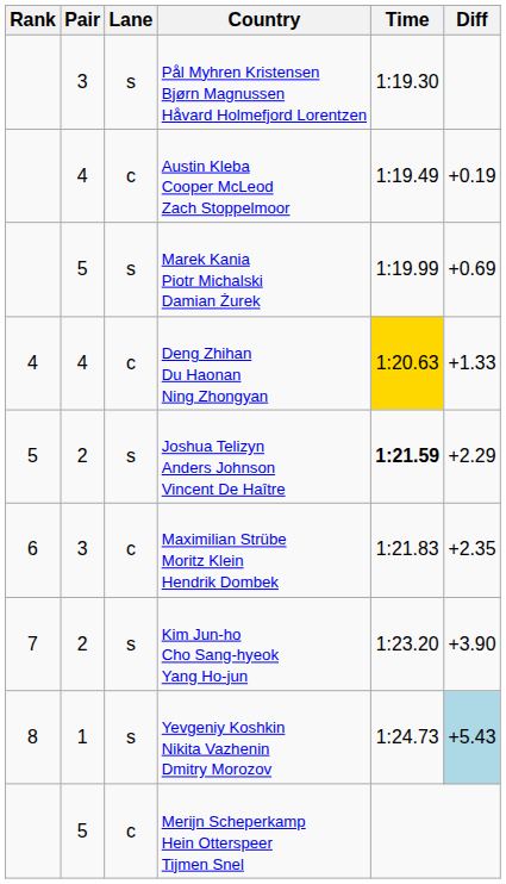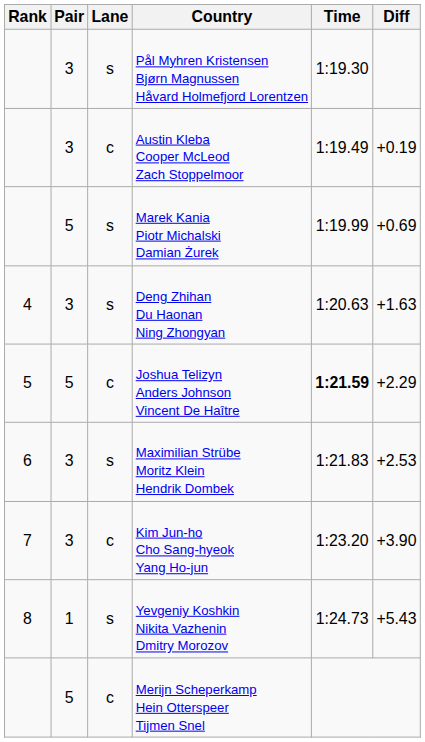 <table class="wikitable sortable" style="text-align:center">
 <tr>
 <th>Rank</th>
 <th>Pair</th>
 <th>Lane</th>
 <th>Country</th>
 <th>Time</th>
 <th>Diff</th>
 </tr>
 <tr>
 <td></td>
 <td>3</td>
 <td>s</td>
 <td align=left><br><small><a href='#'>Pål Myhren Kristensen</a><br><a href='#'>Bjørn Magnussen</a><br><a href='#'>Håvard Holmefjord Lorentzen</a></small></td>
 <td>1:19.30</td>
 <td></td>
 </tr>
 <tr>
 <td></td>
-<td>4</td>
+<td>3</td>
 <td>c</td>
 <td align=left><br><small><a href='#'>Austin Kleba</a><br><a href='#'>Cooper McLeod</a><br><a href='#'>Zach Stoppelmoor</a></small></td>
 <td>1:19.49</td>
 <td>+0.19</td>
 </tr>
 <tr>
 <td></td>
 <td>5</td>
 <td>s</td>
 <td align=left><br><small><a href='#'>Marek Kania</a><br><a href='#'>Piotr Michalski</a><br><a href='#'>Damian Żurek</a></small></td>
 <td>1:19.99</td>
 <td>+0.69</td>
 </tr>
 <tr>
 <td>4</td>
-<td>4</td>
-<td>c</td>
+<td>3</td>
+<td>s</td>
 <td align=left><br><small><a href='#'>Deng Zhihan</a><br><a href='#'>Du Haonan</a><br><a href='#'>Ning Zhongyan</a></small></td>
-<td style="background: gold;">1:20.63</td>
-<td>+1.33</td>
+<td>1:20.63</td>
+<td>+1.63</td>
 </tr>
 <tr>
 <td>5</td>
-<td>2</td>
-<td>s</td>
+<td>5</td>
+<td>c</td>
 <td align=left><br><small><a href='#'>Joshua Telizyn</a><br><a href='#'>Anders Johnson</a><br><a href='#'>Vincent De Haître</a></small></td>
 <td><strong>1:21.59</strong></td>
 <td>+2.29</td>
 </tr>
 <tr>
 <td>6</td>
 <td>3</td>
-<td>c</td>
+<td>s</td>
 <td align=left><br><small><a href='#'>Maximilian Strübe</a><br><a href='#'>Moritz Klein</a><br><a href='#'>Hendrik Dombek</a></small></td>
 <td>1:21.83</td>
-<td>+2.35</td>
+<td>+2.53</td>
 </tr>
 <tr>
 <td>7</td>
-<td>2</td>
-<td>s</td>
+<td>3</td>
+<td>c</td>
 <td align=left><br><small><a href='#'>Kim Jun-ho</a><br><a href='#'>Cho Sang-hyeok</a><br><a href='#'>Yang Ho-jun</a></small></td>
 <td>1:23.20</td>
 <td>+3.90</td>
 </tr>
 <tr>
 <td>8</td>
 <td>1</td>
 <td>s</td>
 <td align=left><br><small><a href='#'>Yevgeniy Koshkin</a><br><a href='#'>Nikita Vazhenin</a><br><a href='#'>Dmitry Morozov</a></small></td>
 <td>1:24.73</td>
-<td style="background: lightblue;">+5.43</td>
+<td>+5.43</td>
 </tr>
 <tr>
 <td></td>
 <td>5</td>
 <td>c</td>
 <td align=left><br><small><a href='#'>Merijn Scheperkamp</a><br><a href='#'>Hein Otterspeer</a><br><a href='#'>Tijmen Snel</a></small></td>
 <td colspan=2></td>
 </tr>
 </table>
